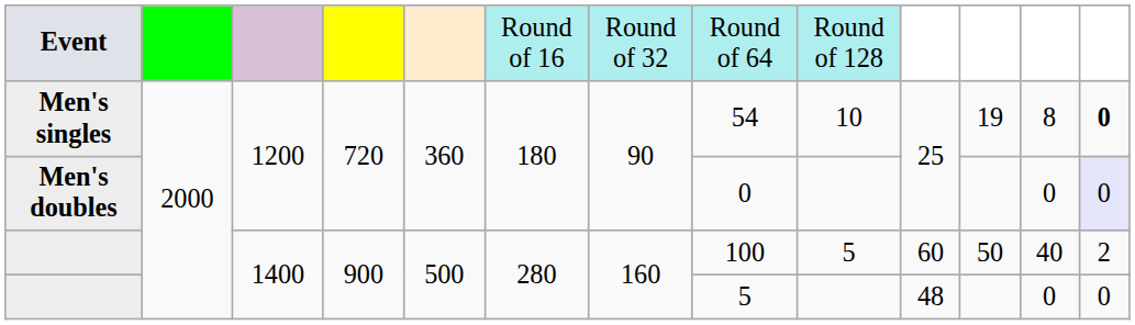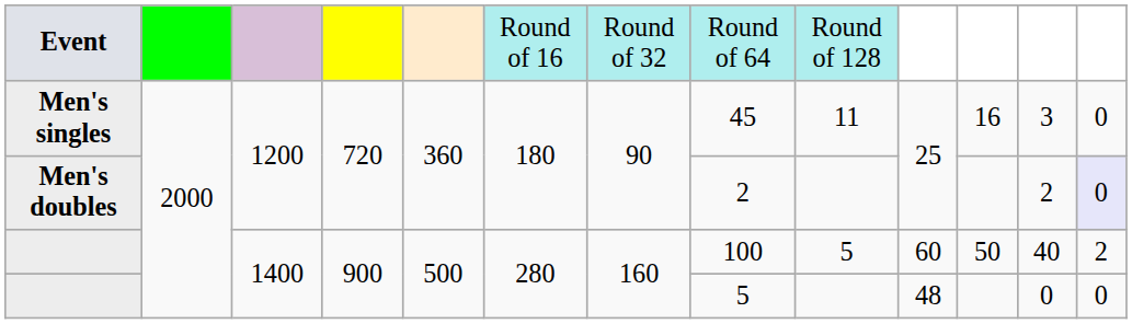 <table class="wikitable" style="font-size:90%;text-align:center">
 <tr>
 <td style="width:130px; background:#dfe2e9;"><strong>Event</strong></td>
 <td style="width:85px; background:lime;"><strong></strong></td>
 <td style="width:85px; background:thistle;"></td>
 <td style="width:85px; background:#ff0;"></td>
 <td style="width:85px; background:#ffebcd;"></td>
 <td style="width:85px; background:#afeeee;">Round of 16</td>
 <td style="width:85px; background:#afeeee;">Round of 32</td>
 <td style="width:85px; background:#afeeee;">Round of 64</td>
 <td style="width:85px; background:#afeeee;">Round of 128</td>
 <td style="width:60px; background:#ffffff;"></td>
 <td style="width:60px; background:#ffffff;"></td>
 <td style="width:60px; background:#ffffff;"></td>
 <td style="width:60px; background:#ffffff;"></td>
 </tr>
 <tr>
 <th style="background:#ededed;">Men's singles</th>
 <td rowspan="4">2000</td>
 <td rowspan="2">1200</td>
 <td rowspan="2">720</td>
 <td rowspan="2">360</td>
 <td rowspan="2">180</td>
 <td rowspan="2">90</td>
-<td>54</td>
-<td>10</td>
+<td>45</td>
+<td>11</td>
 <td rowspan="2">25</td>
-<td>19</td>
-<td>8</td>
-<td><strong>0</strong></td>
+<td>16</td>
+<td>3</td>
+<td>0</td>
 </tr>
 <tr>
 <th style="background:#ededed;">Men's doubles</th>
-<td>0</td>
+<td>2</td>
 <td></td>
 <td></td>
-<td>0</td>
+<td>2</td>
 <td style="background: lavender;">0</td>
 </tr>
 <tr>
 <th style="background:#ededed;"></th>
 <td rowspan="2">1400</td>
 <td rowspan="2">900</td>
 <td rowspan="2">500</td>
 <td rowspan="2">280</td>
 <td rowspan="2">160</td>
 <td>100</td>
 <td>5</td>
 <td>60</td>
 <td>50</td>
 <td>40</td>
 <td>2</td>
 </tr>
 <tr>
 <th style="background:#ededed;"></th>
 <td>5</td>
 <td></td>
 <td>48</td>
 <td></td>
 <td>0</td>
 <td>0</td>
 </tr>
 </table>
